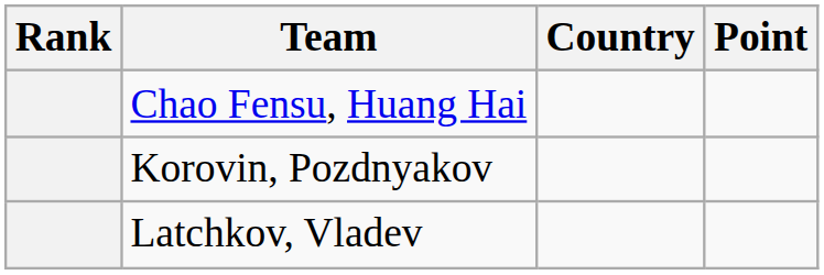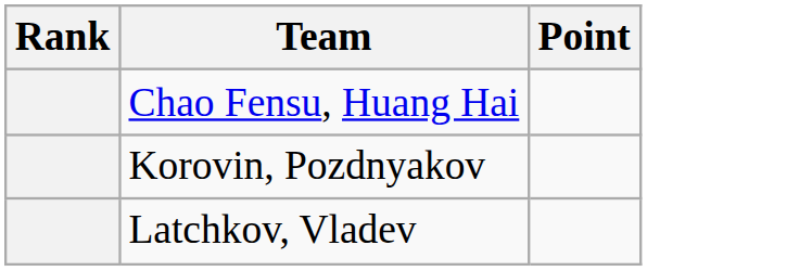 <table class="wikitable sortable">
 <tr>
 <th>Rank</th>
 <th>Team</th>
-<th>Country</th>
 <th>Point</th>
 </tr>
 <tr>
 <th></th>
 <td><a href='#'>Chao Fensu</a>, <a href='#'>Huang Hai</a></td>
 <td></td>
-<td></td>
 </tr>
 <tr>
 <th></th>
 <td>Korovin, Pozdnyakov</td>
-<td></td>
 <td></td>
 </tr>
 <tr>
 <th></th>
 <td>Latchkov, Vladev</td>
 <td></td>
-<td></td>
 </tr>
 </table>
